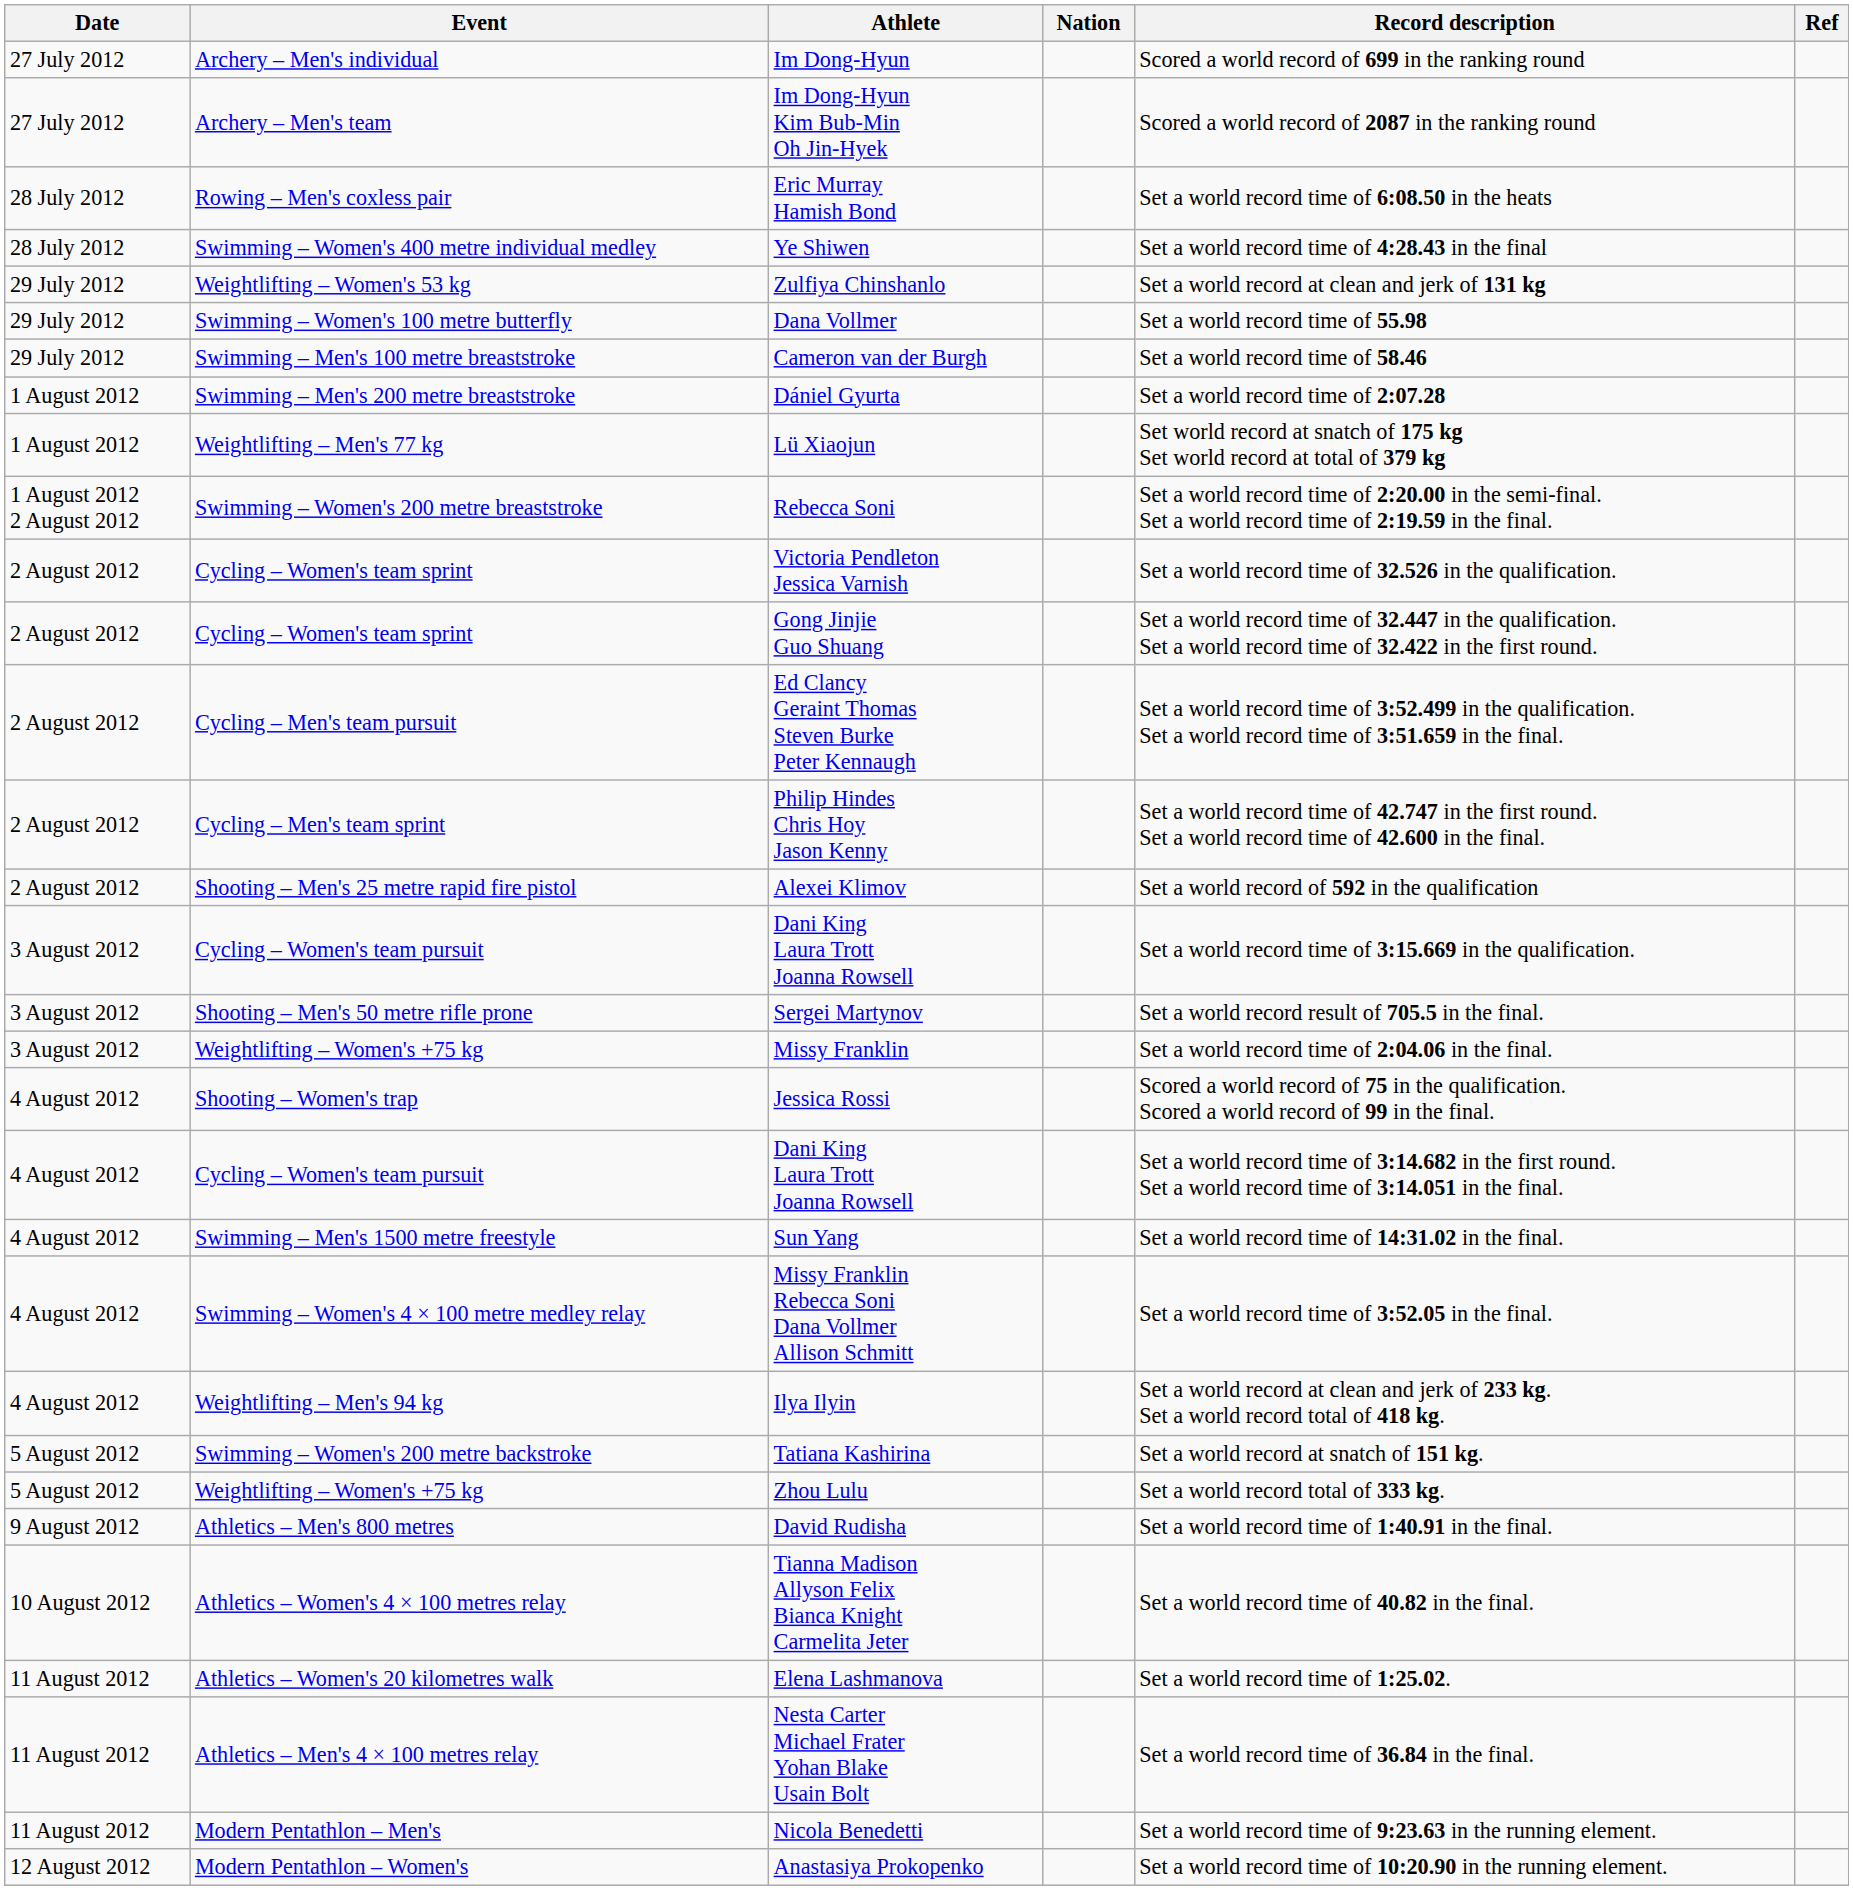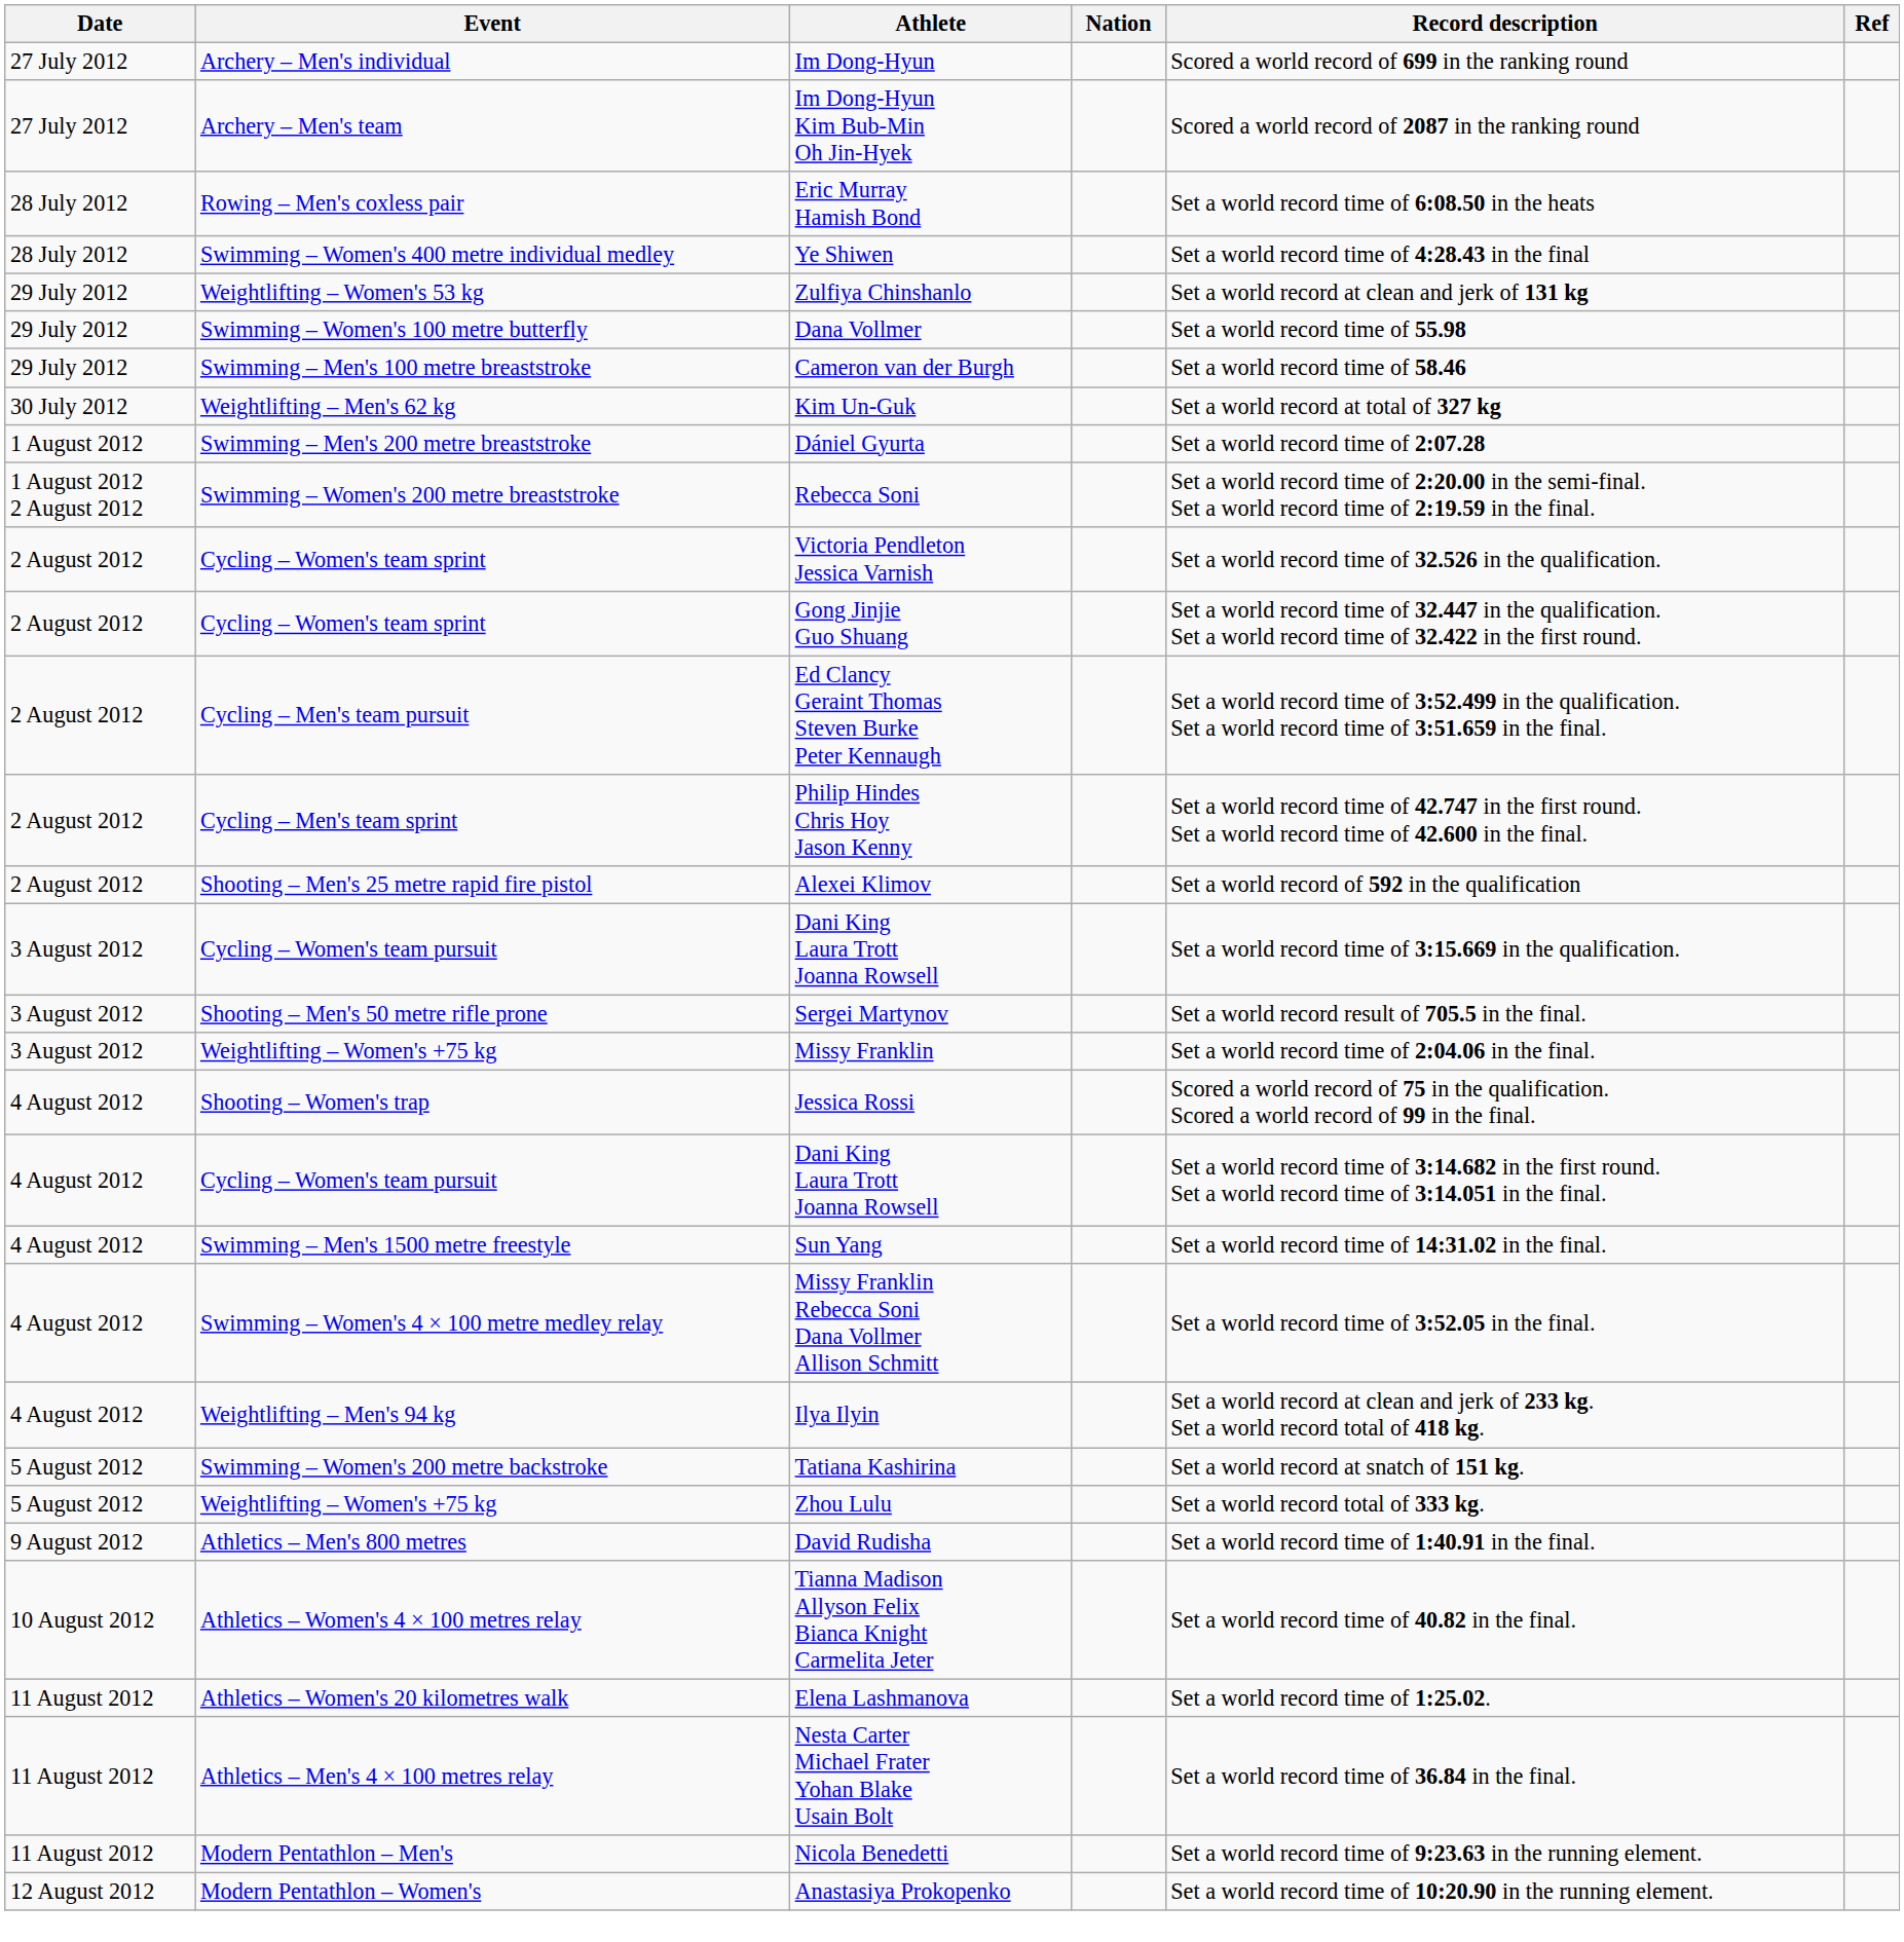 <table class="wikitable sortable" style="font-size:95%; width:100%;">
 <tr>
 <th>Date</th>
 <th>Event</th>
 <th>Athlete</th>
 <th>Nation</th>
 <th class="unsortable">Record description</th>
 <th class="unsortable">Ref</th>
 </tr>
 <tr>
 <td>27 July 2012</td>
 <td><a href='#'>Archery – Men's individual</a></td>
 <td><a href='#'>Im Dong-Hyun</a></td>
 <td></td>
 <td>Scored a world record of <strong>699</strong> in the ranking round</td>
 <td></td>
 </tr>
 <tr>
 <td>27 July 2012</td>
 <td><a href='#'>Archery – Men's team</a></td>
 <td><a href='#'>Im Dong-Hyun</a><br><a href='#'>Kim Bub-Min</a><br><a href='#'>Oh Jin-Hyek</a></td>
 <td></td>
 <td>Scored a world record of <strong>2087</strong> in the ranking round</td>
 <td></td>
 </tr>
 <tr>
 <td>28 July 2012</td>
 <td><a href='#'>Rowing – Men's coxless pair</a></td>
 <td><a href='#'>Eric Murray</a><br><a href='#'>Hamish Bond</a></td>
 <td></td>
 <td>Set a world record time of <strong>6:08.50</strong> in the heats</td>
 <td></td>
 </tr>
 <tr>
 <td>28 July 2012</td>
 <td><a href='#'>Swimming – Women's 400 metre individual medley</a></td>
 <td><a href='#'>Ye Shiwen</a></td>
 <td></td>
 <td>Set a world record time of <strong>4:28.43</strong> in the final</td>
 <td></td>
 </tr>
 <tr>
 <td>29 July 2012</td>
 <td><a href='#'>Weightlifting – Women's 53 kg</a></td>
 <td><a href='#'>Zulfiya Chinshanlo</a></td>
 <td></td>
 <td>Set a world record at clean and jerk of <strong>131 kg</strong></td>
 <td></td>
 </tr>
 <tr>
 <td>29 July 2012</td>
 <td><a href='#'>Swimming – Women's 100 metre butterfly</a></td>
 <td><a href='#'>Dana Vollmer</a></td>
 <td></td>
 <td>Set a world record time of <strong>55.98</strong></td>
 <td></td>
 </tr>
 <tr>
 <td>29 July 2012</td>
 <td><a href='#'>Swimming – Men's 100 metre breaststroke</a></td>
 <td><a href='#'>Cameron van der Burgh</a></td>
 <td></td>
 <td>Set a world record time of <strong>58.46</strong></td>
 <td></td>
 </tr>
 <tr>
+<td>30 July 2012</td>
+<td><a href='#'>Weightlifting – Men's 62 kg</a></td>
+<td><a href='#'>Kim Un-Guk</a></td>
+<td></td>
+<td>Set a world record at total of <strong>327 kg</strong></td>
+<td></td>
+</tr>
+<tr>
 <td>1 August 2012</td>
 <td><a href='#'>Swimming – Men's 200 metre breaststroke</a></td>
 <td><a href='#'>Dániel Gyurta</a></td>
 <td></td>
 <td>Set a world record time of <strong>2:07.28</strong></td>
-<td></td>
-</tr>
-<tr>
-<td>1 August 2012</td>
-<td><a href='#'>Weightlifting – Men's 77 kg</a></td>
-<td><a href='#'>Lü Xiaojun</a></td>
-<td></td>
-<td>Set world record at snatch of <strong>175 kg</strong><br>Set world record at total of <strong>379 kg</strong></td>
 <td></td>
 </tr>
 <tr>
 <td>1 August 2012<br> 2 August 2012</td>
 <td><a href='#'>Swimming – Women's 200 metre breaststroke</a></td>
 <td><a href='#'>Rebecca Soni</a></td>
 <td></td>
 <td>Set a world record time of <strong>2:20.00</strong> in the semi-final.<br>Set a world record time of <strong>2:19.59</strong> in the final.</td>
 <td><br></td>
 </tr>
 <tr>
 <td>2 August 2012</td>
 <td><a href='#'>Cycling – Women's team sprint</a></td>
 <td><a href='#'>Victoria Pendleton</a><br><a href='#'>Jessica Varnish</a></td>
 <td></td>
 <td>Set a world record time of <strong>32.526</strong> in the qualification.</td>
 <td></td>
 </tr>
 <tr>
 <td>2 August 2012</td>
 <td><a href='#'>Cycling – Women's team sprint</a></td>
 <td><a href='#'>Gong Jinjie</a><br><a href='#'>Guo Shuang</a></td>
 <td></td>
 <td>Set a world record time of <strong>32.447</strong> in the qualification.<br>Set a world record time of <strong>32.422</strong> in the first round.</td>
 <td></td>
 </tr>
 <tr>
 <td>2 August 2012</td>
 <td><a href='#'>Cycling – Men's team pursuit</a></td>
 <td><a href='#'>Ed Clancy</a><br><a href='#'>Geraint Thomas</a><br><a href='#'>Steven Burke</a><br><a href='#'>Peter Kennaugh</a></td>
 <td></td>
 <td>Set a world record time of <strong>3:52.499</strong> in the qualification.<br>Set a world record time of <strong>3:51.659</strong> in the final.</td>
 <td></td>
 </tr>
 <tr>
 <td>2 August 2012</td>
 <td><a href='#'>Cycling – Men's team sprint</a></td>
 <td><a href='#'>Philip Hindes</a><br><a href='#'>Chris Hoy</a><br><a href='#'>Jason Kenny</a></td>
 <td></td>
 <td>Set a world record time of <strong>42.747</strong> in the first round.<br>Set a world record time of <strong>42.600</strong> in the final.</td>
 <td></td>
 </tr>
 <tr>
 <td>2 August 2012</td>
 <td><a href='#'>Shooting – Men's 25 metre rapid fire pistol</a></td>
 <td><a href='#'>Alexei Klimov</a></td>
 <td></td>
 <td>Set a world record of <strong>592</strong> in the qualification</td>
 <td></td>
 </tr>
 <tr>
 <td>3 August 2012</td>
 <td><a href='#'>Cycling – Women's team pursuit</a></td>
 <td><a href='#'>Dani King</a><br><a href='#'>Laura Trott</a><br><a href='#'>Joanna Rowsell</a></td>
 <td></td>
 <td>Set a world record time of <strong>3:15.669</strong> in the qualification.</td>
 <td></td>
 </tr>
 <tr>
 <td>3 August 2012</td>
 <td><a href='#'>Shooting – Men's 50 metre rifle prone</a></td>
 <td><a href='#'>Sergei Martynov</a></td>
 <td></td>
 <td>Set a world record result of <strong>705.5</strong> in the final.</td>
 <td></td>
 </tr>
 <tr>
 <td>3 August 2012</td>
 <td><a href='#'>Weightlifting – Women's +75 kg</a></td>
 <td><a href='#'>Missy Franklin</a></td>
 <td></td>
 <td>Set a world record time of <strong>2:04.06</strong> in the final.</td>
 <td></td>
 </tr>
 <tr>
 <td>4 August 2012</td>
 <td><a href='#'>Shooting – Women's trap</a></td>
 <td><a href='#'>Jessica Rossi</a></td>
 <td></td>
 <td>Scored a world record of <strong>75</strong> in the qualification. <br> Scored a world record of <strong>99</strong> in the final.</td>
 <td></td>
 </tr>
 <tr>
 <td>4 August 2012</td>
 <td><a href='#'>Cycling – Women's team pursuit</a></td>
 <td><a href='#'>Dani King</a><br><a href='#'>Laura Trott</a><br><a href='#'>Joanna Rowsell</a></td>
 <td></td>
 <td>Set a world record time of <strong>3:14.682</strong> in the first round. <br> Set a world record time of <strong>3:14.051</strong> in the final.</td>
 <td></td>
 </tr>
 <tr>
 <td>4 August 2012</td>
 <td><a href='#'>Swimming – Men's 1500 metre freestyle</a></td>
 <td><a href='#'>Sun Yang</a></td>
 <td></td>
 <td>Set a world record time of <strong>14:31.02</strong> in the final.</td>
 <td></td>
 </tr>
 <tr>
 <td>4 August 2012</td>
 <td><a href='#'>Swimming – Women's 4 × 100 metre medley relay</a></td>
 <td><a href='#'>Missy Franklin</a><br><a href='#'>Rebecca Soni</a><br><a href='#'>Dana Vollmer</a><br><a href='#'>Allison Schmitt</a></td>
 <td></td>
 <td>Set a world record time of <strong>3:52.05</strong> in the final.</td>
 <td></td>
 </tr>
 <tr>
 <td>4 August 2012</td>
 <td><a href='#'>Weightlifting – Men's 94 kg</a></td>
 <td><a href='#'>Ilya Ilyin</a></td>
 <td></td>
 <td>Set a world record at clean and jerk of <strong>233 kg</strong>.<br>Set a world record total of <strong>418 kg</strong>.</td>
 <td></td>
 </tr>
 <tr>
 <td>5 August 2012</td>
 <td><a href='#'>Swimming – Women's 200 metre backstroke</a></td>
 <td><a href='#'>Tatiana Kashirina</a></td>
 <td></td>
 <td>Set a world record at snatch of <strong>151 kg</strong>.</td>
 <td></td>
 </tr>
 <tr>
 <td>5 August 2012</td>
 <td><a href='#'>Weightlifting – Women's +75 kg</a></td>
 <td><a href='#'>Zhou Lulu</a></td>
 <td></td>
 <td>Set a world record total of <strong>333 kg</strong>.</td>
 <td></td>
 </tr>
 <tr>
 <td>9 August 2012</td>
 <td><a href='#'>Athletics – Men's 800 metres</a></td>
 <td><a href='#'>David Rudisha</a></td>
 <td></td>
 <td>Set a world record time of <strong>1:40.91</strong> in the final.</td>
 <td></td>
 </tr>
 <tr>
 <td>10 August 2012</td>
 <td><a href='#'>Athletics – Women's 4 × 100 metres relay</a></td>
 <td><a href='#'>Tianna Madison</a><br><a href='#'>Allyson Felix</a><br><a href='#'>Bianca Knight</a><br><a href='#'>Carmelita Jeter</a></td>
 <td></td>
 <td>Set a world record time of <strong>40.82</strong> in the final.</td>
 <td></td>
 </tr>
 <tr>
 <td>11 August 2012</td>
 <td><a href='#'>Athletics – Women's 20 kilometres walk</a></td>
 <td><a href='#'>Elena Lashmanova</a></td>
 <td></td>
 <td>Set a world record time of <strong>1:25.02</strong>.</td>
 <td></td>
 </tr>
 <tr>
 <td>11 August 2012</td>
 <td><a href='#'>Athletics – Men's 4 × 100 metres relay</a></td>
 <td><a href='#'>Nesta Carter</a> <br> <a href='#'>Michael Frater</a> <br> <a href='#'>Yohan Blake</a> <br> <a href='#'>Usain Bolt</a></td>
 <td></td>
 <td>Set a world record time of <strong>36.84</strong> in the final.</td>
 <td></td>
 </tr>
 <tr>
 <td>11 August 2012</td>
 <td><a href='#'>Modern Pentathlon – Men's</a></td>
 <td><a href='#'>Nicola Benedetti</a></td>
 <td></td>
 <td>Set a world record time of <strong>9:23.63</strong> in the running element.</td>
 <td></td>
 </tr>
 <tr>
 <td>12 August 2012</td>
 <td><a href='#'>Modern Pentathlon – Women's</a></td>
 <td><a href='#'>Anastasiya Prokopenko</a></td>
 <td></td>
 <td>Set a world record time of <strong>10:20.90</strong> in the running element.</td>
 <td></td>
 </tr>
 </table>
